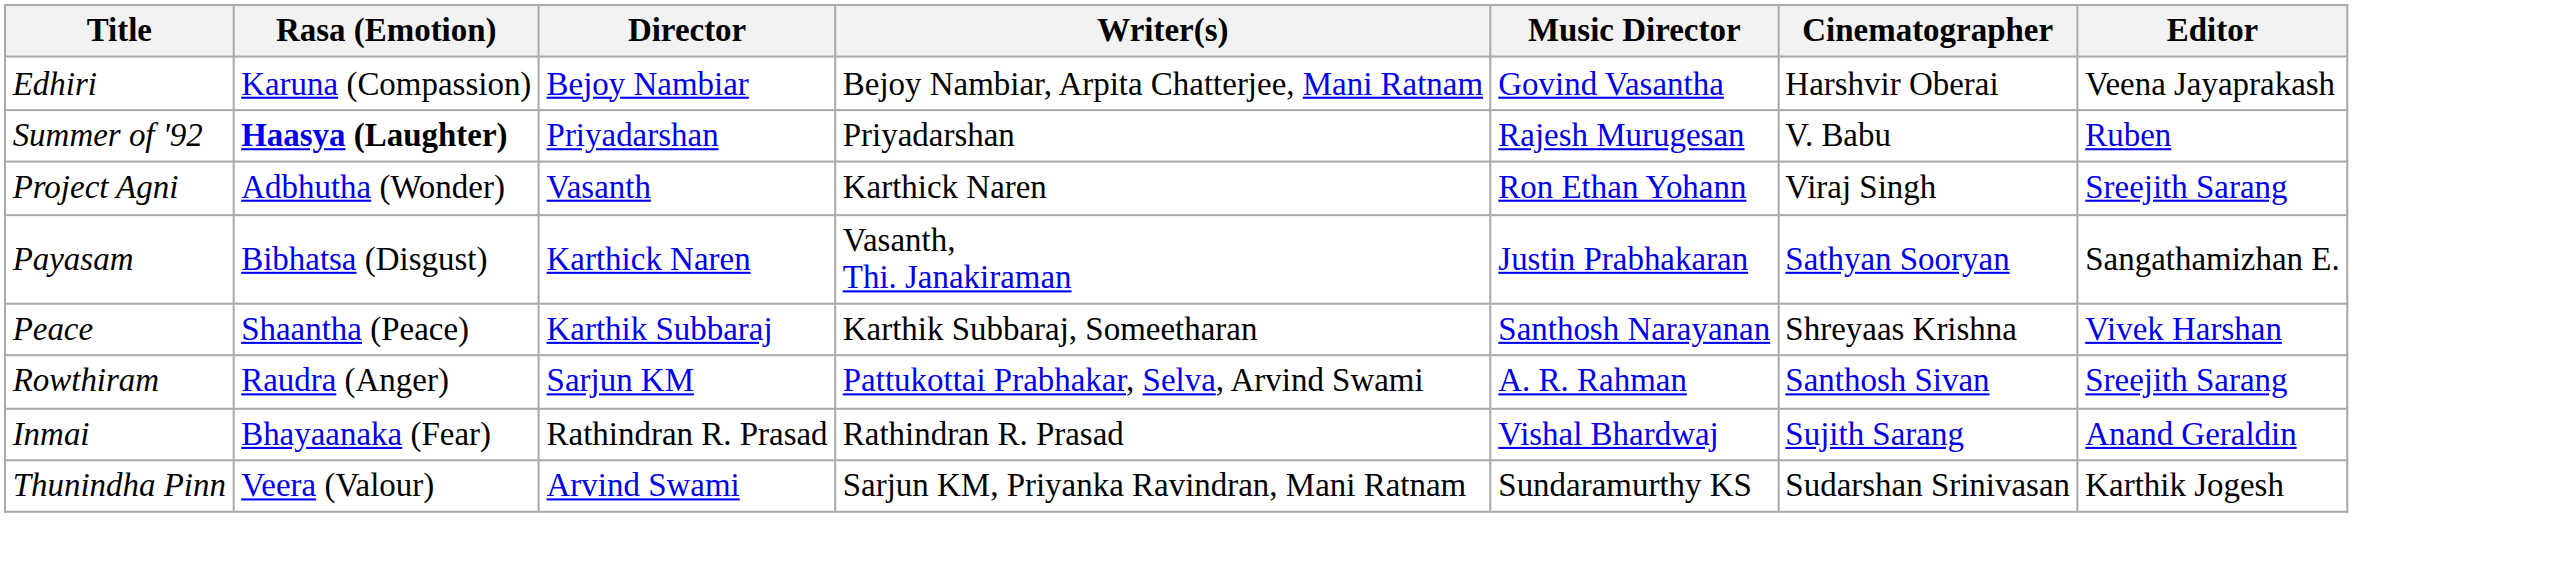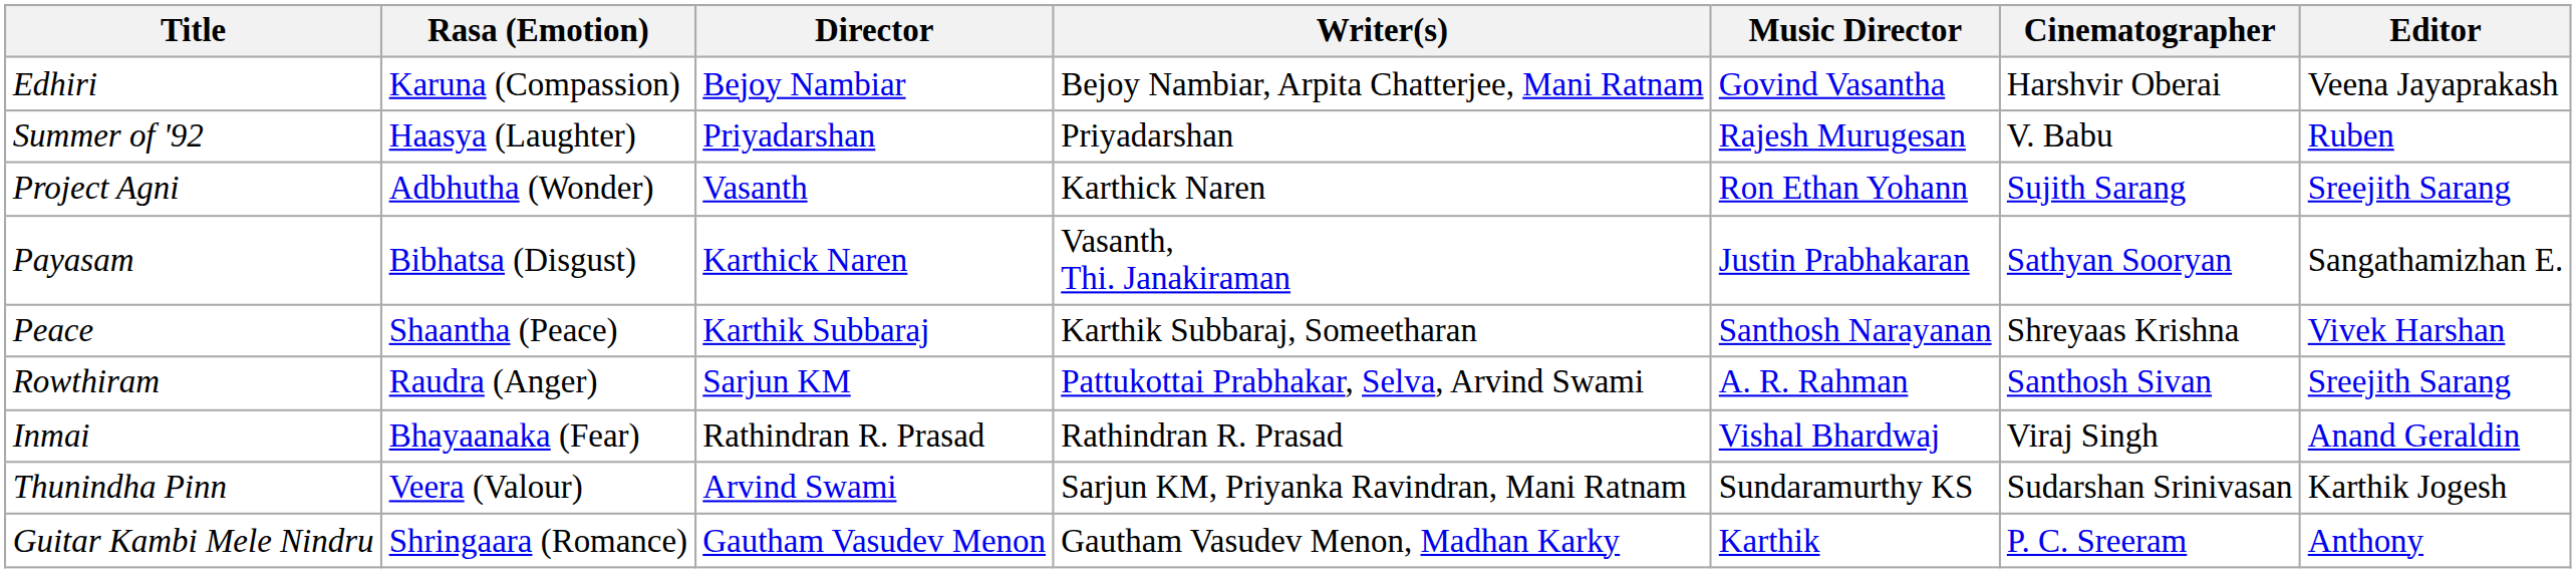 <table class="wikitable" style="background:#ffffff;">
 <tr>
 <th>Title</th>
 <th>Rasa (Emotion)</th>
 <th>Director</th>
 <th>Writer(s)</th>
 <th>Music Director</th>
 <th>Cinematographer</th>
 <th>Editor</th>
 </tr>
 <tr>
 <td><em>Edhiri</em></td>
 <td><a href='#'>Karuna</a>  (Compassion)</td>
 <td><a href='#'>Bejoy Nambiar</a></td>
 <td>Bejoy Nambiar, Arpita Chatterjee, <a href='#'>Mani Ratnam</a></td>
 <td><a href='#'>Govind Vasantha</a></td>
 <td>Harshvir Oberai</td>
 <td>Veena Jayaprakash</td>
 </tr>
 <tr>
 <td><em>Summer of '92</em></td>
-<td><strong><a href='#'>Haasya</a>  (Laughter)</strong></td>
+<td><a href='#'>Haasya</a>  (Laughter)</td>
 <td><a href='#'>Priyadarshan</a></td>
 <td>Priyadarshan</td>
 <td><a href='#'>Rajesh Murugesan</a></td>
 <td>V. Babu</td>
 <td><a href='#'>Ruben</a></td>
 </tr>
 <tr>
 <td><em>Project Agni</em></td>
 <td><a href='#'>Adbhutha</a>  (Wonder)</td>
 <td><a href='#'>Vasanth</a></td>
 <td>Karthick Naren</td>
 <td><a href='#'>Ron Ethan Yohann</a></td>
-<td>Viraj Singh</td>
+<td><a href='#'>Sujith Sarang</a></td>
 <td><a href='#'>Sreejith Sarang</a></td>
 </tr>
 <tr>
 <td><em>Payasam</em></td>
 <td><a href='#'>Bibhatsa</a>  (Disgust)</td>
 <td><a href='#'>Karthick Naren</a></td>
 <td>Vasanth,<br><a href='#'>Thi. Janakiraman</a></td>
 <td><a href='#'>Justin Prabhakaran</a></td>
 <td><a href='#'>Sathyan Sooryan</a></td>
 <td>Sangathamizhan E.</td>
 </tr>
 <tr>
 <td><em>Peace</em></td>
 <td><a href='#'>Shaantha</a>  (Peace)</td>
 <td><a href='#'>Karthik Subbaraj</a></td>
 <td>Karthik Subbaraj, Someetharan</td>
 <td><a href='#'>Santhosh Narayanan</a></td>
 <td>Shreyaas Krishna</td>
 <td><a href='#'>Vivek Harshan</a></td>
 </tr>
 <tr>
 <td><em>Rowthiram</em></td>
 <td><a href='#'>Raudra</a>  (Anger)</td>
 <td><a href='#'>Sarjun KM</a></td>
 <td><a href='#'>Pattukottai Prabhakar</a>, <a href='#'>Selva</a>, Arvind Swami</td>
 <td><a href='#'>A. R. Rahman</a></td>
 <td><a href='#'>Santhosh Sivan</a></td>
 <td><a href='#'>Sreejith Sarang</a></td>
 </tr>
 <tr>
 <td><em>Inmai</em></td>
 <td><a href='#'>Bhayaanaka</a>  (Fear)</td>
 <td>Rathindran R. Prasad</td>
 <td>Rathindran R. Prasad</td>
 <td><a href='#'>Vishal Bhardwaj</a></td>
-<td><a href='#'>Sujith Sarang</a></td>
+<td>Viraj Singh</td>
 <td><a href='#'>Anand Geraldin</a></td>
 </tr>
 <tr>
 <td><em>Thunindha Pinn</em></td>
 <td><a href='#'>Veera</a>  (Valour)</td>
 <td><a href='#'>Arvind Swami</a></td>
 <td>Sarjun KM, Priyanka Ravindran, Mani Ratnam</td>
 <td>Sundaramurthy KS</td>
 <td>Sudarshan Srinivasan</td>
 <td>Karthik Jogesh</td>
 </tr>
+<tr>
+<td><em>Guitar Kambi Mele Nindru</em></td>
+<td><a href='#'>Shringaara</a>  (Romance)</td>
+<td><a href='#'>Gautham Vasudev Menon</a></td>
+<td>Gautham Vasudev Menon, <a href='#'>Madhan Karky</a></td>
+<td><a href='#'>Karthik</a></td>
+<td><a href='#'>P. C. Sreeram</a></td>
+<td><a href='#'>Anthony</a></td>
+</tr>
 </table>
